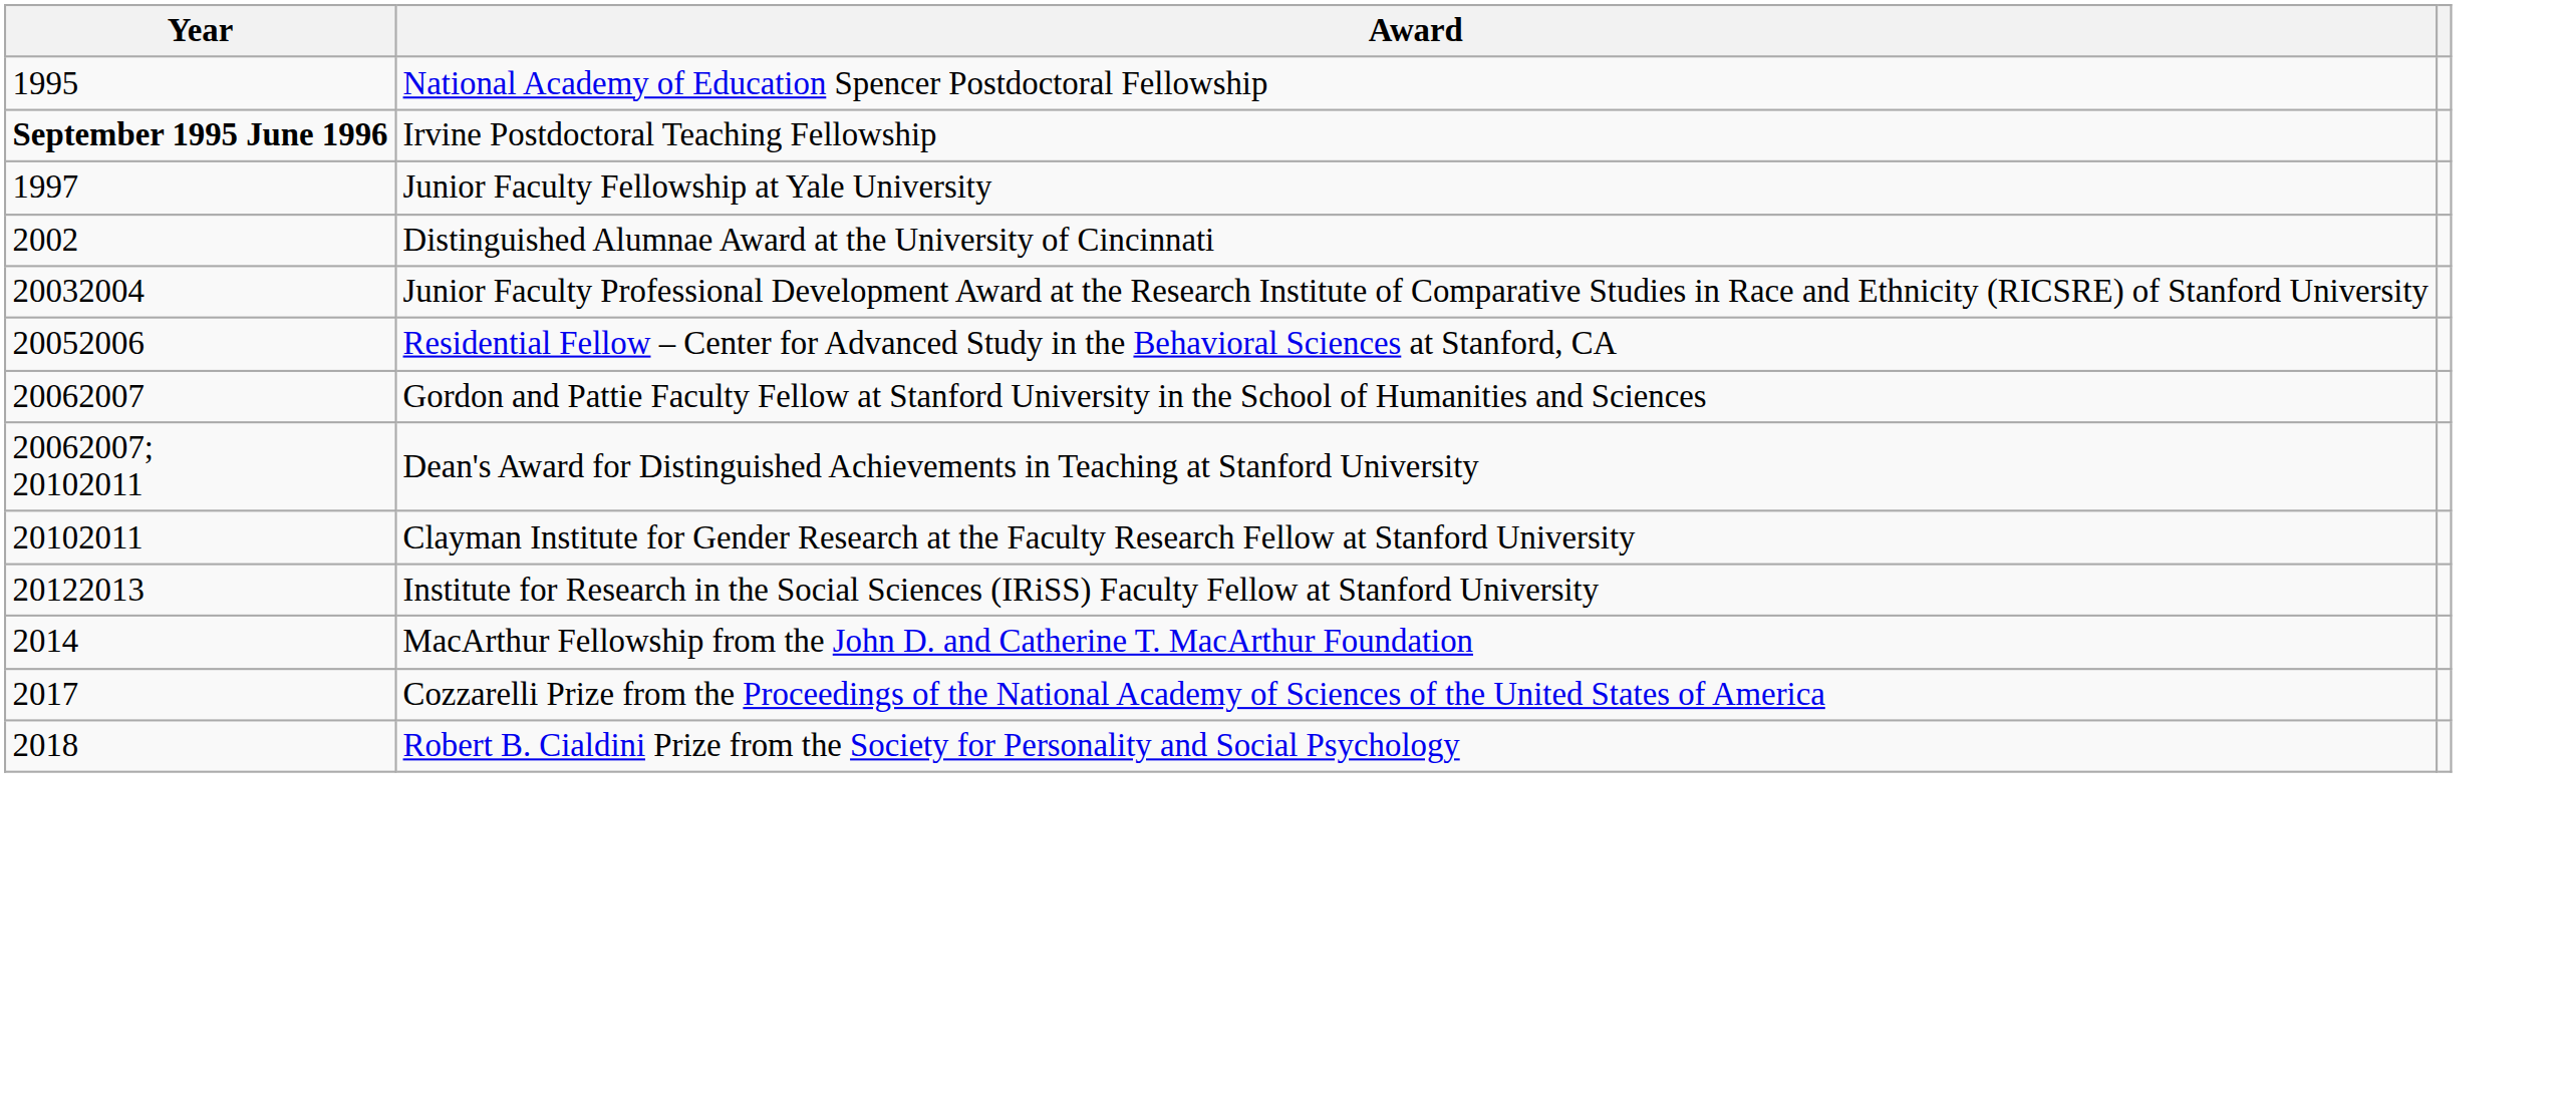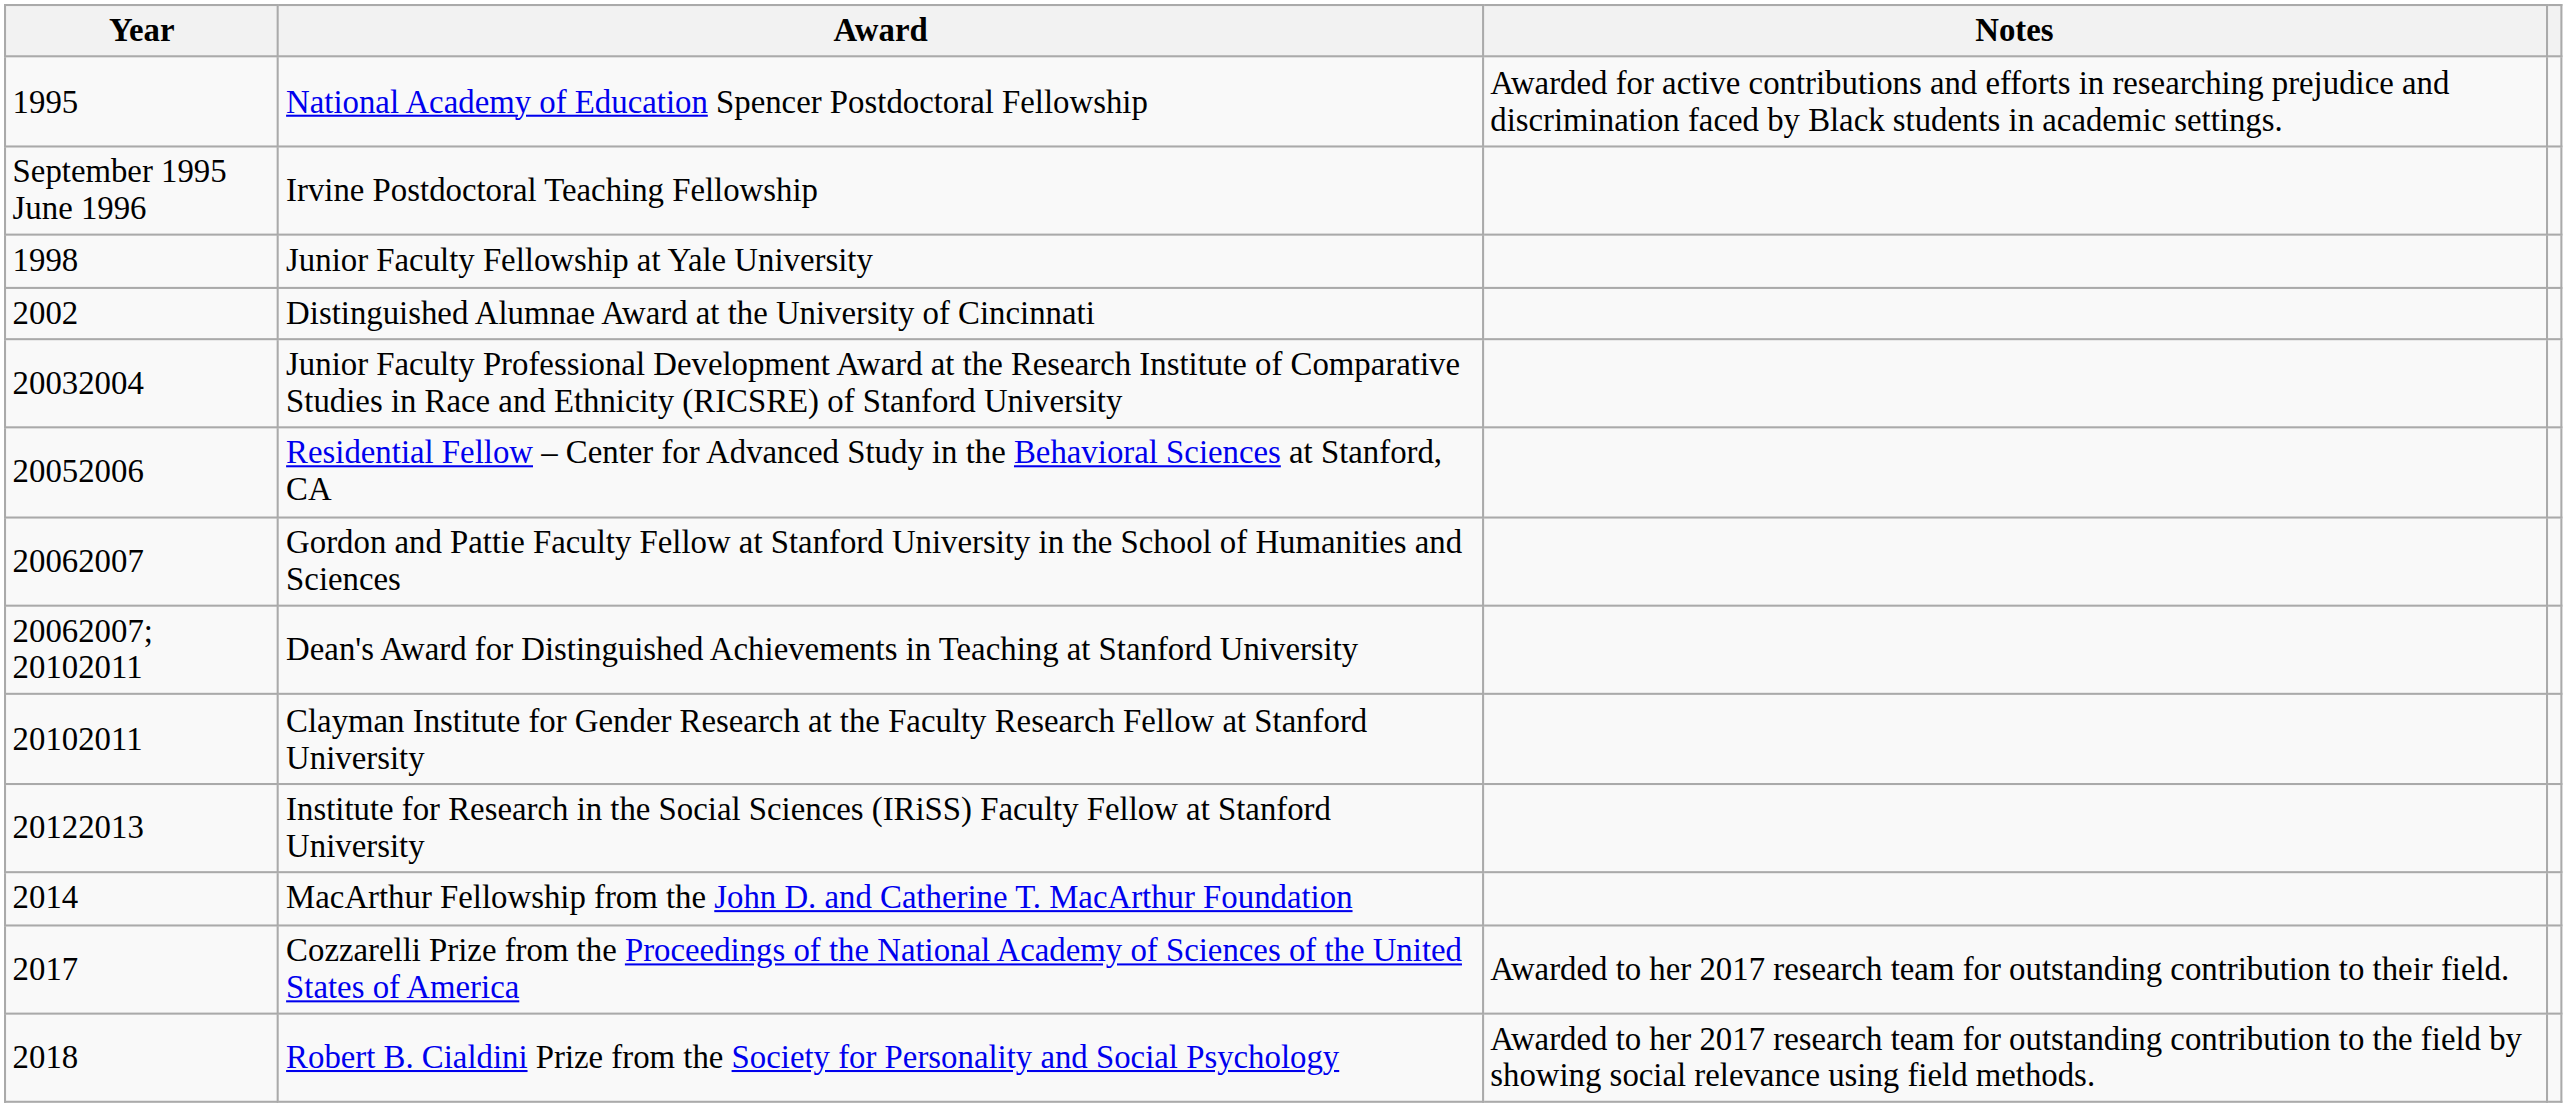 <table class="wikitable">
 <tr>
 <th>Year</th>
 <th>Award</th>
+<th>Notes</th>
 <th></th>
 </tr>
 <tr>
 <td>1995</td>
 <td><a href='#'>National Academy of Education</a> Spencer Postdoctoral Fellowship</td>
+<td>Awarded for active contributions and efforts in researching prejudice and discrimination faced by Black students in academic settings.</td>
 <td></td>
 </tr>
 <tr>
-<td><strong>September 1995  June 1996</strong></td>
+<td>September 1995  June 1996</td>
 <td>Irvine Postdoctoral Teaching Fellowship</td>
+<td></td>
 <td></td>
 </tr>
 <tr>
-<td>1997</td>
+<td>1998</td>
 <td>Junior Faculty Fellowship at Yale University</td>
+<td></td>
 <td></td>
 </tr>
 <tr>
 <td>2002</td>
 <td>Distinguished Alumnae Award at the University of Cincinnati</td>
 <td></td>
+<td></td>
 </tr>
 <tr>
 <td>20032004</td>
 <td>Junior Faculty Professional Development Award at the Research Institute of Comparative Studies in Race and Ethnicity (RICSRE) of Stanford University</td>
+<td></td>
 <td></td>
 </tr>
 <tr>
 <td>20052006</td>
 <td><a href='#'>Residential Fellow</a> – Center for Advanced Study in the <a href='#'>Behavioral Sciences</a> at Stanford, CA</td>
 <td></td>
+<td></td>
 </tr>
 <tr>
 <td>20062007</td>
 <td>Gordon and Pattie Faculty Fellow at Stanford University in the School of Humanities and Sciences</td>
+<td></td>
 <td></td>
 </tr>
 <tr>
 <td>20062007;<br>20102011</td>
 <td>Dean's Award for Distinguished Achievements in Teaching at Stanford University</td>
 <td></td>
+<td></td>
 </tr>
 <tr>
 <td>20102011</td>
 <td>Clayman Institute for Gender Research at the Faculty Research Fellow at Stanford University</td>
+<td></td>
 <td></td>
 </tr>
 <tr>
 <td>20122013</td>
 <td>Institute for Research in the Social Sciences (IRiSS) Faculty Fellow at Stanford University</td>
 <td></td>
+<td></td>
 </tr>
 <tr>
 <td>2014</td>
 <td>MacArthur Fellowship from the <a href='#'>John D. and Catherine T. MacArthur Foundation</a></td>
 <td></td>
+<td></td>
 </tr>
 <tr>
 <td>2017</td>
 <td>Cozzarelli Prize from the <a href='#'>Proceedings of the National Academy of Sciences of the United States of America</a></td>
+<td>Awarded to her 2017 research team for outstanding contribution to their field.</td>
 <td></td>
 </tr>
 <tr>
 <td>2018</td>
 <td><a href='#'>Robert B. Cialdini</a> Prize from the <a href='#'>Society for Personality and Social Psychology</a></td>
+<td>Awarded to her 2017 research team for outstanding contribution to the field by showing social relevance using field methods.</td>
 <td></td>
 </tr>
 </table>
